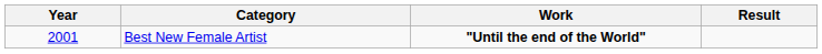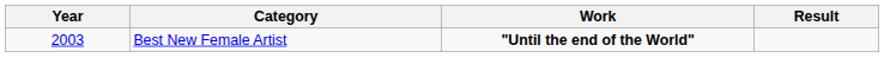 <table | width="75%" class="wikitable sortable">
 <tr>
 <th width="10%">Year</th>
 <th width="25%">Category</th>
 <th width="25%">Work</th>
 <th width="10%">Result</th>
 </tr>
 <tr>
-<td align="center"><a href='#'>2001</a></td>
+<td align="center"><a href='#'>2003</a></td>
 <td><a href='#'>Best New Female Artist</a></td>
 <td align="center"><strong>"Until the end of the World"</strong></td>
 <td></td>
 </tr>
 </table>
